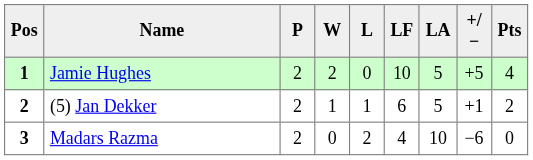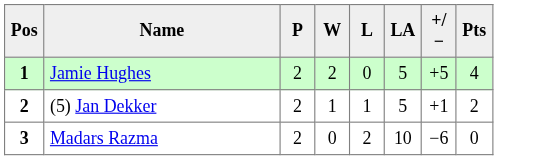 <table style=border-collapse:collapse border=1 cellspacing=0 cellpadding=5>
 <tr align=center bgcolor=#efefef>
 <th width=20>Pos</th>
 <th width=200>Name</th>
 <th width=20>P</th>
 <th width=20>W</th>
 <th width=20>L</th>
-<th width=20>LF</th>
 <th width=20>LA</th>
 <th width=20>+/−</th>
 <th width=20>Pts</th>
 </tr>
 <tr align=center style="background: #ccffcc;">
 <td><strong>1</strong></td>
 <td align="left"> <a href='#'>Jamie Hughes</a></td>
 <td>2</td>
 <td>2</td>
 <td>0</td>
-<td>10</td>
 <td>5</td>
 <td>+5</td>
 <td>4</td>
 </tr>
 <tr align=center>
 <td><strong>2</strong></td>
 <td align="left"> (5) <a href='#'>Jan Dekker</a></td>
 <td>2</td>
 <td>1</td>
 <td>1</td>
-<td>6</td>
 <td>5</td>
 <td>+1</td>
 <td>2</td>
 </tr>
 <tr align=center>
 <td><strong>3</strong></td>
 <td align="left"> <a href='#'>Madars Razma</a></td>
 <td>2</td>
 <td>0</td>
 <td>2</td>
-<td>4</td>
 <td>10</td>
 <td>−6</td>
 <td>0</td>
 </tr>
 </table>
